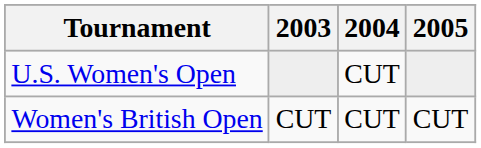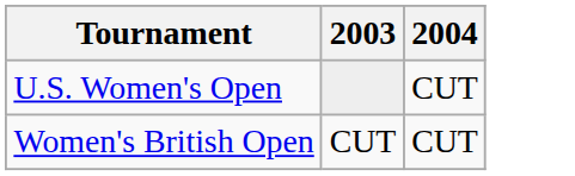 <table class="wikitable" style="font-size:95%;text-align:center;">
 <tr>
 <th>Tournament</th>
 <th>2003</th>
 <th>2004</th>
-<th>2005</th>
 </tr>
 <tr>
 <td align=left><a href='#'>U.S. Women's Open</a></td>
 <td style="background:#eeeeee;"></td>
 <td>CUT</td>
-<td style="background:#eeeeee;"></td>
 </tr>
 <tr>
 <td align=left><a href='#'>Women's British Open</a></td>
 <td>CUT</td>
 <td>CUT</td>
-<td>CUT</td>
 </tr>
 </table>
